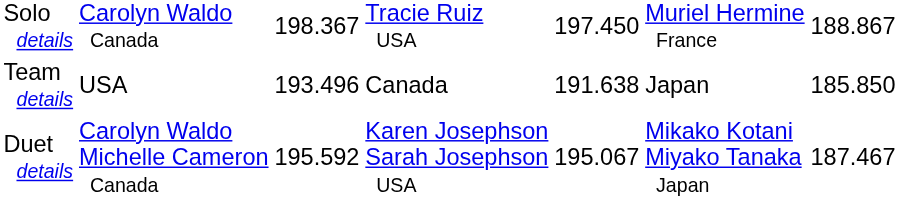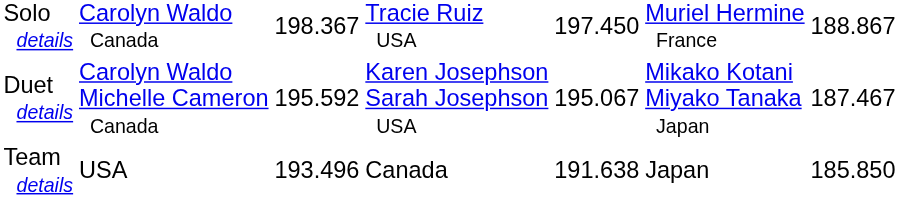 <table>
 <tr>
 <td>Solo<br>   <small><em><a href='#'>details</a></em></small></td>
 <td><a href='#'>Carolyn Waldo</a> <small><br>   Canada </small></td>
 <td>198.367</td>
 <td><a href='#'>Tracie Ruiz</a> <small><br>   USA </small></td>
 <td>197.450</td>
 <td><a href='#'>Muriel Hermine</a> <small><br>   France </small></td>
 <td>188.867</td>
 </tr>
 <tr>
+<td>Duet<br>   <small><em><a href='#'>details</a></em></small></td>
+<td><a href='#'>Carolyn Waldo</a> <br> <a href='#'>Michelle Cameron</a> <small><br>   Canada </small></td>
+<td>195.592</td>
+<td><a href='#'>Karen Josephson</a> <br> <a href='#'>Sarah Josephson</a> <small><br>   USA </small></td>
+<td>195.067</td>
+<td><a href='#'>Mikako Kotani</a> <br> <a href='#'>Miyako Tanaka</a> <small><br>   Japan </small></td>
+<td>187.467</td>
+</tr>
+<tr>
 <td>Team<br>   <small><em><a href='#'>details</a></em></small></td>
 <td> USA</td>
 <td>193.496</td>
 <td> Canada</td>
 <td>191.638</td>
 <td> Japan</td>
 <td>185.850</td>
 </tr>
 <tr>
-<td>Duet<br>   <small><em><a href='#'>details</a></em></small></td>
-<td><a href='#'>Carolyn Waldo</a> <br> <a href='#'>Michelle Cameron</a> <small><br>   Canada </small></td>
-<td>195.592</td>
-<td><a href='#'>Karen Josephson</a> <br> <a href='#'>Sarah Josephson</a> <small><br>   USA </small></td>
-<td>195.067</td>
-<td><a href='#'>Mikako Kotani</a> <br> <a href='#'>Miyako Tanaka</a> <small><br>   Japan </small></td>
-<td>187.467</td>
-</tr>
-<tr>
 </tr>
 </table>
